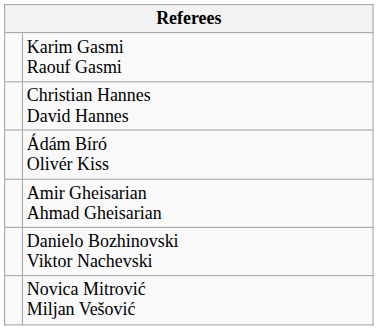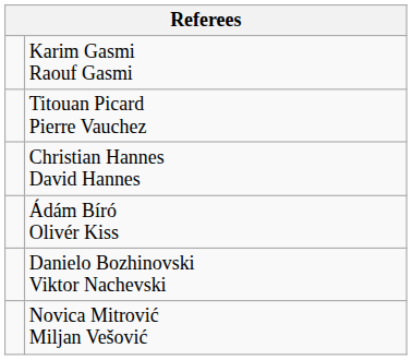 <table class="wikitable" style="width: 330px;">
 <tr>
 <th colspan="2">Referees</th>
 </tr>
 <tr>
 <td></td>
 <td>Karim Gasmi<br>Raouf Gasmi</td>
+</tr>
+<tr>
+<td></td>
+<td>Titouan Picard<br>Pierre Vauchez</td>
 </tr>
 <tr>
 <td></td>
 <td>Christian Hannes<br>David Hannes</td>
 </tr>
 <tr>
 <td></td>
 <td>Ádám Bíró<br>Olivér Kiss</td>
 </tr>
 <tr>
 <td></td>
-<td>Amir Gheisarian<br>Ahmad Gheisarian</td>
-</tr>
-<tr>
-<td></td>
 <td>Danielo Bozhinovski<br>Viktor Nachevski</td>
 </tr>
 <tr>
 <td></td>
 <td>Novica Mitrović<br>Miljan Vešović</td>
 </tr>
 </table>
